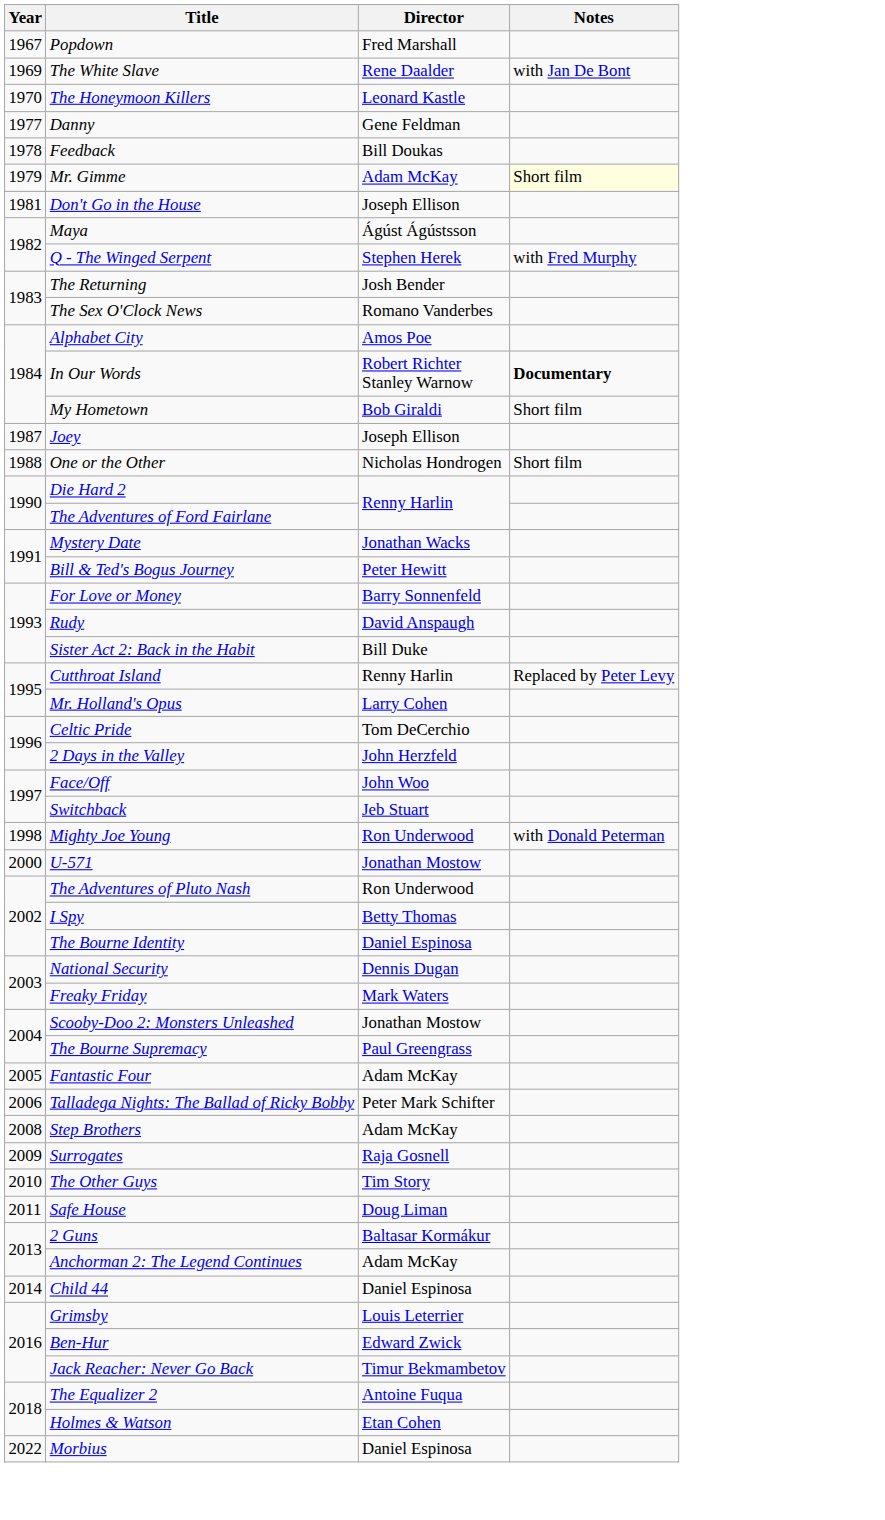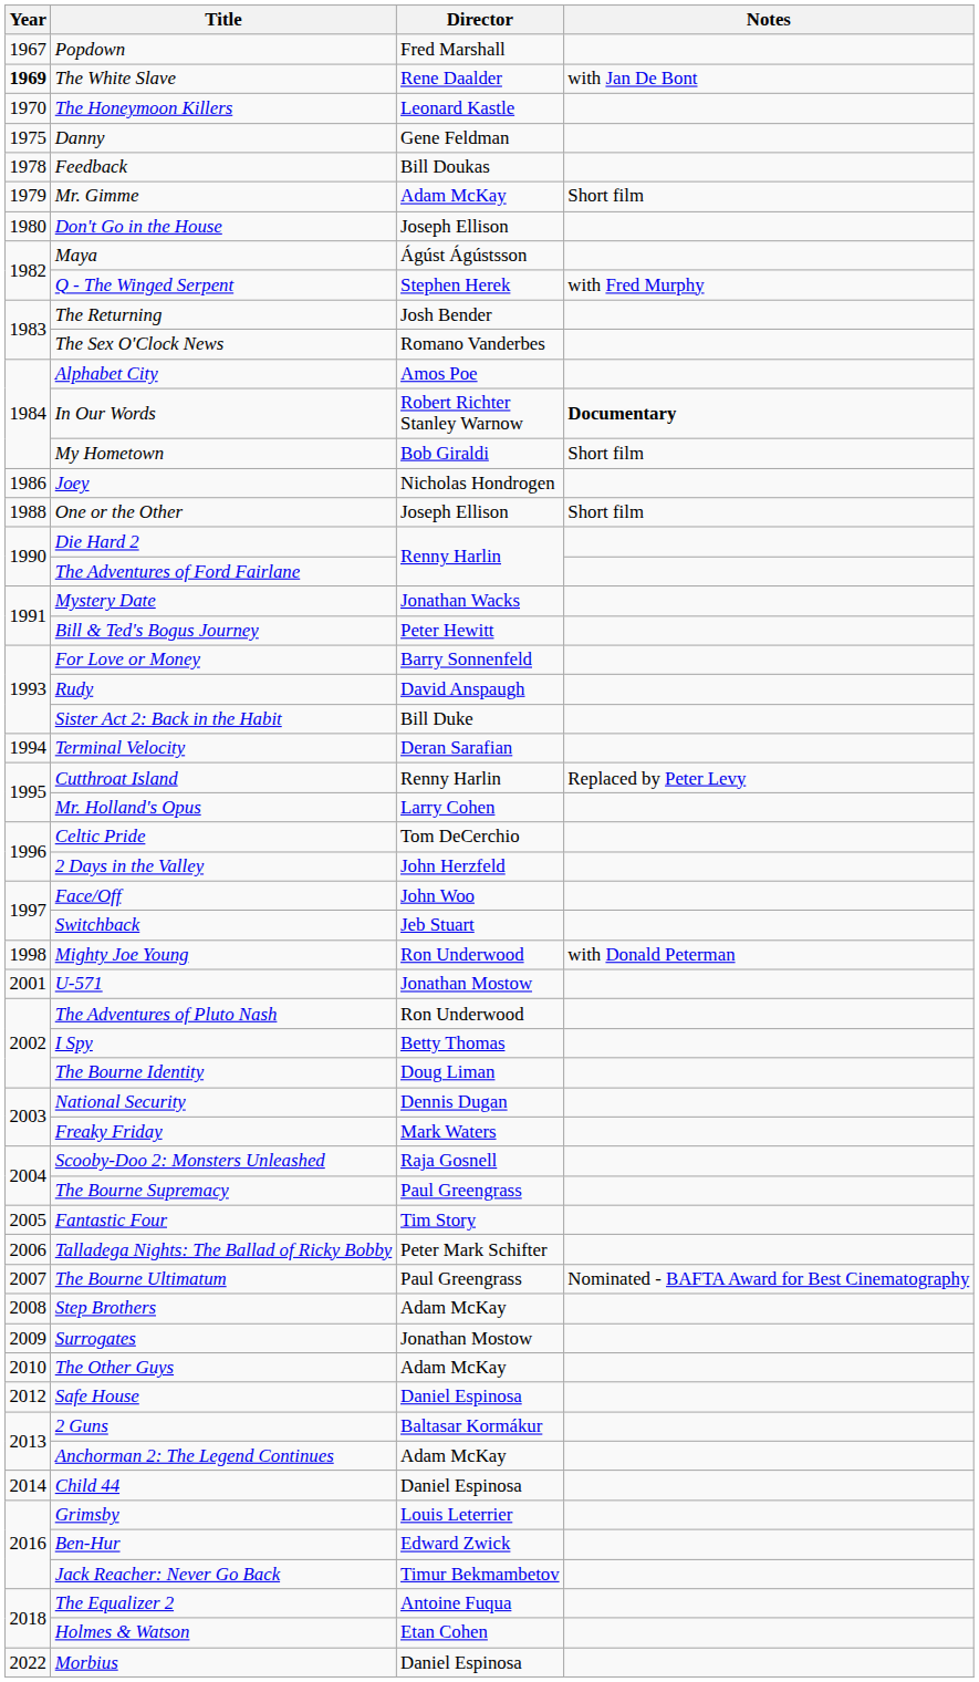 <table class="wikitable">
 <tr>
 <th>Year</th>
 <th>Title</th>
 <th>Director</th>
 <th>Notes</th>
 </tr>
 <tr>
 <td>1967</td>
 <td><em>Popdown</em></td>
 <td>Fred Marshall</td>
 <td></td>
 </tr>
 <tr>
-<td>1969</td>
+<td><strong>1969</strong></td>
 <td><em>The White Slave</em></td>
 <td><a href='#'>Rene Daalder</a></td>
 <td>with <a href='#'>Jan De Bont</a></td>
 </tr>
 <tr>
 <td>1970</td>
 <td><em><a href='#'>The Honeymoon Killers</a></em></td>
 <td><a href='#'>Leonard Kastle</a></td>
 <td></td>
 </tr>
 <tr>
-<td>1977</td>
+<td>1975</td>
 <td><em>Danny</em></td>
 <td>Gene Feldman</td>
 <td></td>
 </tr>
 <tr>
 <td>1978</td>
 <td><em>Feedback</em></td>
 <td>Bill Doukas</td>
 <td></td>
 </tr>
 <tr>
 <td>1979</td>
 <td><em>Mr. Gimme</em></td>
 <td><a href='#'>Adam McKay</a></td>
-<td style="background: lightyellow;">Short film</td>
+<td>Short film</td>
 </tr>
 <tr>
-<td>1981</td>
+<td>1980</td>
 <td><em><a href='#'>Don't Go in the House</a></em></td>
 <td>Joseph Ellison</td>
 <td></td>
 </tr>
 <tr>
 <td rowspan="2">1982</td>
 <td><em>Maya</em></td>
 <td>Ágúst Ágústsson</td>
 <td></td>
 </tr>
 <tr>
 <td><em><a href='#'>Q - The Winged Serpent</a></em></td>
 <td><a href='#'>Stephen Herek</a></td>
 <td>with <a href='#'>Fred Murphy</a></td>
 </tr>
 <tr>
 <td rowspan="2">1983</td>
 <td><em>The Returning</em></td>
 <td>Josh Bender</td>
 <td></td>
 </tr>
 <tr>
 <td><em>The Sex O'Clock News</em></td>
 <td>Romano Vanderbes</td>
 <td></td>
 </tr>
 <tr>
 <td rowspan="3">1984</td>
 <td><a href='#'><em>Alphabet City</em></a></td>
 <td><a href='#'>Amos Poe</a></td>
 <td></td>
 </tr>
 <tr>
 <td><em>In Our Words</em></td>
 <td><a href='#'>Robert Richter</a><br>Stanley Warnow</td>
 <td><strong>Documentary</strong></td>
 </tr>
 <tr>
 <td><em>My Hometown</em></td>
 <td><a href='#'>Bob Giraldi</a></td>
 <td>Short film</td>
 </tr>
 <tr>
-<td>1987</td>
+<td>1986</td>
 <td><a href='#'><em>Joey</em></a></td>
-<td>Joseph Ellison</td>
+<td>Nicholas Hondrogen</td>
 <td></td>
 </tr>
 <tr>
 <td>1988</td>
 <td><em>One or the Other</em></td>
-<td>Nicholas Hondrogen</td>
+<td>Joseph Ellison</td>
 <td>Short film</td>
 </tr>
 <tr>
 <td rowspan="2">1990</td>
 <td><em><a href='#'>Die Hard 2</a></em></td>
 <td rowspan="2"><a href='#'>Renny Harlin</a></td>
 <td></td>
 </tr>
 <tr>
 <td><em><a href='#'>The Adventures of Ford Fairlane</a></em></td>
 <td></td>
 </tr>
 <tr>
 <td rowspan="2">1991</td>
 <td><em><a href='#'>Mystery Date</a></em></td>
 <td><a href='#'>Jonathan Wacks</a></td>
 <td></td>
 </tr>
 <tr>
 <td><em><a href='#'>Bill & Ted's Bogus Journey</a></em></td>
 <td><a href='#'>Peter Hewitt</a></td>
 <td></td>
 </tr>
 <tr>
 <td rowspan="3">1993</td>
 <td><a href='#'><em>For Love or Money</em></a></td>
 <td><a href='#'>Barry Sonnenfeld</a></td>
 <td></td>
 </tr>
 <tr>
 <td><a href='#'><em>Rudy</em></a></td>
 <td><a href='#'>David Anspaugh</a></td>
 <td></td>
 </tr>
 <tr>
 <td><em><a href='#'>Sister Act 2: Back in the Habit</a></em></td>
 <td>Bill Duke</td>
+<td></td>
+</tr>
+<tr>
+<td>1994</td>
+<td><a href='#'><em>Terminal Velocity</em></a></td>
+<td><a href='#'>Deran Sarafian</a></td>
 <td></td>
 </tr>
 <tr>
 <td rowspan="2">1995</td>
 <td><em><a href='#'>Cutthroat Island</a></em></td>
 <td>Renny Harlin</td>
 <td>Replaced by <a href='#'>Peter Levy</a></td>
 </tr>
 <tr>
 <td><em><a href='#'>Mr. Holland's Opus</a></em></td>
 <td><a href='#'>Larry Cohen</a></td>
 <td></td>
 </tr>
 <tr>
 <td rowspan="2">1996</td>
 <td><em><a href='#'>Celtic Pride</a></em></td>
 <td>Tom DeCerchio</td>
 <td></td>
 </tr>
 <tr>
 <td><em><a href='#'>2 Days in the Valley</a></em></td>
 <td><a href='#'>John Herzfeld</a></td>
 <td></td>
 </tr>
 <tr>
 <td rowspan="2">1997</td>
 <td><em><a href='#'>Face/Off</a></em></td>
 <td><a href='#'>John Woo</a></td>
 <td></td>
 </tr>
 <tr>
 <td><a href='#'><em>Switchback</em></a></td>
 <td><a href='#'>Jeb Stuart</a></td>
 <td></td>
 </tr>
 <tr>
 <td>1998</td>
 <td><a href='#'><em>Mighty Joe Young</em></a></td>
 <td><a href='#'>Ron Underwood</a></td>
 <td>with <a href='#'>Donald Peterman</a></td>
 </tr>
 <tr>
-<td>2000</td>
+<td>2001</td>
 <td><a href='#'><em>U-571</em></a></td>
 <td><a href='#'>Jonathan Mostow</a></td>
 <td></td>
 </tr>
 <tr>
 <td rowspan="3">2002</td>
 <td><em><a href='#'>The Adventures of Pluto Nash</a></em></td>
 <td>Ron Underwood</td>
 <td></td>
 </tr>
 <tr>
 <td><a href='#'><em>I Spy</em></a></td>
 <td><a href='#'>Betty Thomas</a></td>
 <td></td>
 </tr>
 <tr>
 <td><a href='#'><em>The Bourne Identity</em></a></td>
-<td><a href='#'>Daniel Espinosa</a></td>
+<td><a href='#'>Doug Liman</a></td>
 <td></td>
 </tr>
 <tr>
 <td rowspan="2">2003</td>
 <td><a href='#'><em>National Security</em></a></td>
 <td><a href='#'>Dennis Dugan</a></td>
 <td></td>
 </tr>
 <tr>
 <td><a href='#'><em>Freaky Friday</em></a></td>
 <td><a href='#'>Mark Waters</a></td>
 <td></td>
 </tr>
 <tr>
 <td rowspan="2">2004</td>
 <td><em><a href='#'>Scooby-Doo 2: Monsters Unleashed</a></em></td>
-<td>Jonathan Mostow</td>
+<td><a href='#'>Raja Gosnell</a></td>
 <td></td>
 </tr>
 <tr>
 <td><a href='#'><em>The Bourne Supremacy</em></a></td>
 <td><a href='#'>Paul Greengrass</a></td>
 <td></td>
 </tr>
 <tr>
 <td>2005</td>
 <td><a href='#'><em>Fantastic Four</em></a></td>
-<td>Adam McKay</td>
+<td><a href='#'>Tim Story</a></td>
 <td></td>
 </tr>
 <tr>
 <td>2006</td>
 <td><em><a href='#'>Talladega Nights: The Ballad of Ricky Bobby</a></em></td>
 <td>Peter Mark Schifter</td>
 <td></td>
+</tr>
+<tr>
+<td>2007</td>
+<td><a href='#'><em>The Bourne Ultimatum</em></a></td>
+<td>Paul Greengrass</td>
+<td>Nominated - <a href='#'>BAFTA Award for Best Cinematography</a></td>
 </tr>
 <tr>
 <td>2008</td>
 <td><a href='#'><em>Step Brothers</em></a></td>
 <td>Adam McKay</td>
 <td></td>
 </tr>
 <tr>
 <td>2009</td>
 <td><em><a href='#'>Surrogates</a></em></td>
-<td><a href='#'>Raja Gosnell</a></td>
+<td>Jonathan Mostow</td>
 <td></td>
 </tr>
 <tr>
 <td>2010</td>
 <td><em><a href='#'>The Other Guys</a></em></td>
-<td><a href='#'>Tim Story</a></td>
+<td>Adam McKay</td>
 <td></td>
 </tr>
 <tr>
-<td>2011</td>
+<td>2012</td>
 <td><a href='#'><em>Safe House</em></a></td>
-<td><a href='#'>Doug Liman</a></td>
+<td><a href='#'>Daniel Espinosa</a></td>
 <td></td>
 </tr>
 <tr>
 <td rowspan="2">2013</td>
 <td><em><a href='#'>2 Guns</a></em></td>
 <td><a href='#'>Baltasar Kormákur</a></td>
 <td></td>
 </tr>
 <tr>
 <td><em><a href='#'>Anchorman 2: The Legend Continues</a></em></td>
 <td>Adam McKay</td>
 <td></td>
 </tr>
 <tr>
 <td>2014</td>
 <td><a href='#'><em>Child 44</em></a></td>
 <td>Daniel Espinosa</td>
 <td></td>
 </tr>
 <tr>
 <td rowspan="3">2016</td>
 <td><a href='#'><em>Grimsby</em></a></td>
 <td><a href='#'>Louis Leterrier</a></td>
 <td></td>
 </tr>
 <tr>
 <td><a href='#'><em>Ben-Hur</em></a></td>
 <td><a href='#'>Edward Zwick</a></td>
 <td></td>
 </tr>
 <tr>
 <td><em><a href='#'>Jack Reacher: Never Go Back</a></em></td>
 <td><a href='#'>Timur Bekmambetov</a></td>
 <td></td>
 </tr>
 <tr>
 <td rowspan="2">2018</td>
 <td><em><a href='#'>The Equalizer 2</a></em></td>
 <td><a href='#'>Antoine Fuqua</a></td>
 <td></td>
 </tr>
 <tr>
 <td><em><a href='#'>Holmes & Watson</a></em></td>
 <td><a href='#'>Etan Cohen</a></td>
 <td></td>
 </tr>
 <tr>
 <td>2022</td>
 <td><em><a href='#'>Morbius</a></em></td>
 <td>Daniel Espinosa</td>
 <td></td>
 </tr>
 </table>
